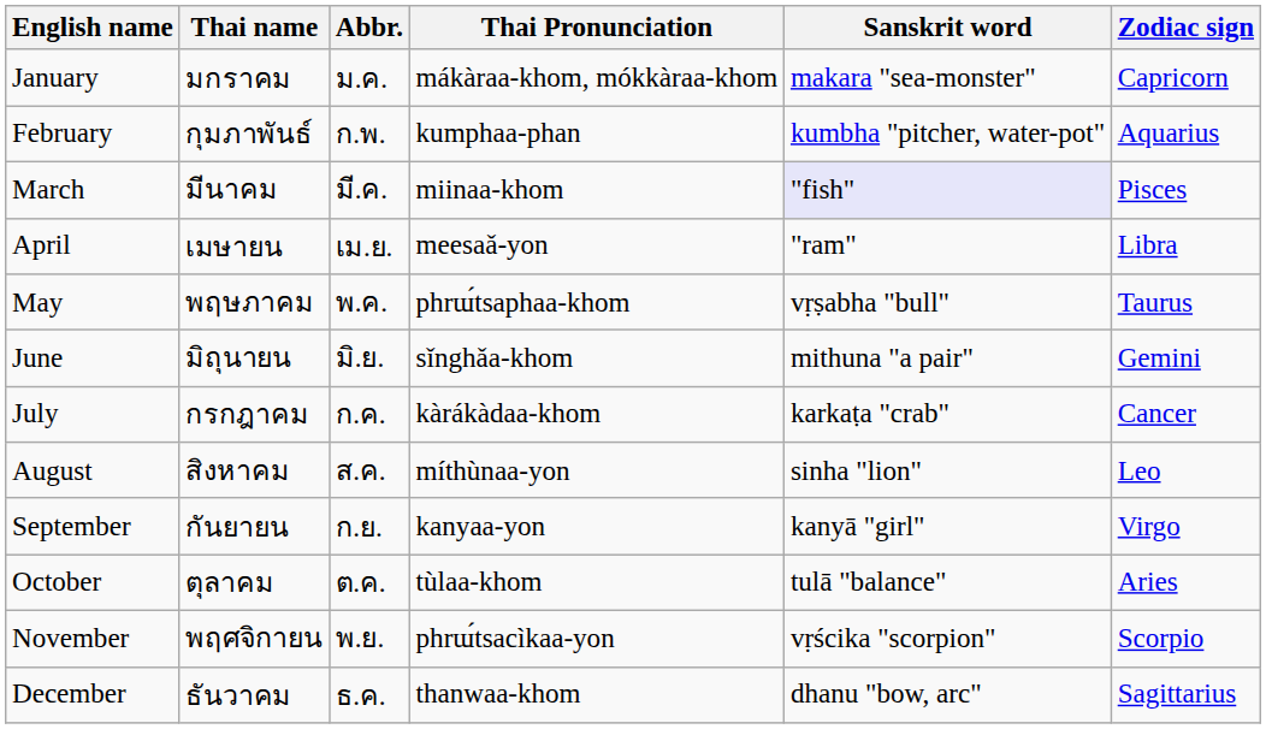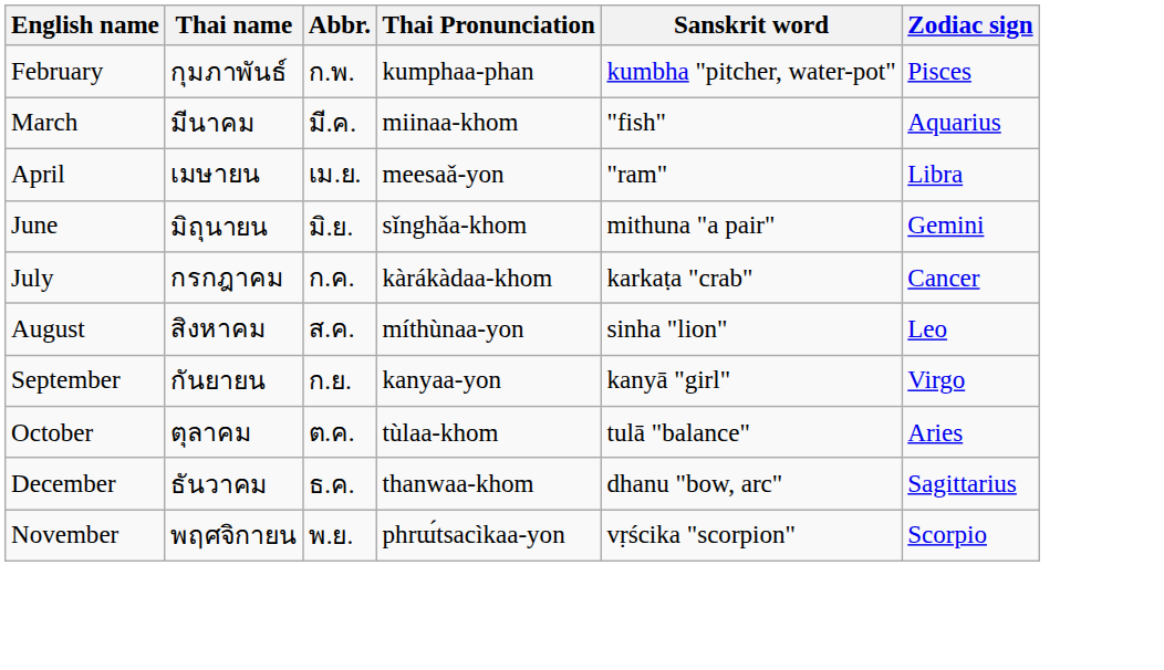 <table class="wikitable">
 <tr>
 <th>English name</th>
 <th>Thai name</th>
 <th>Abbr.</th>
 <th>Thai Pronunciation</th>
 <th>Sanskrit word</th>
 <th><a href='#'>Zodiac sign</a></th>
 </tr>
 <tr>
-<td>January</td>
-<td>มกราคม</td>
-<td>ม.ค.</td>
-<td>mákàraa-khom, mókkàraa-khom</td>
-<td><a href='#'>makara</a> "sea-monster"</td>
-<td><a href='#'>Capricorn</a></td>
-</tr>
-<tr>
 <td>February</td>
 <td>กุมภาพันธ์</td>
 <td>ก.พ.</td>
 <td>kumphaa-phan</td>
 <td><a href='#'>kumbha</a> "pitcher, water-pot"</td>
-<td><a href='#'>Aquarius</a></td>
+<td><a href='#'>Pisces</a></td>
 </tr>
 <tr>
 <td>March</td>
 <td>มีนาคม</td>
 <td>มี.ค.</td>
 <td>miinaa-khom</td>
-<td style="background: lavender;"> "fish"</td>
-<td><a href='#'>Pisces</a></td>
+<td> "fish"</td>
+<td><a href='#'>Aquarius</a></td>
 </tr>
 <tr>
 <td>April</td>
 <td>เมษายน</td>
 <td>เม.ย.</td>
 <td>meesaǎ-yon</td>
 <td> "ram"</td>
 <td><a href='#'>Libra</a></td>
-</tr>
-<tr>
-<td>May</td>
-<td>พฤษภาคม</td>
-<td>พ.ค.</td>
-<td>phrɯ́tsaphaa-khom</td>
-<td>vṛṣabha "bull"</td>
-<td><a href='#'>Taurus</a></td>
 </tr>
 <tr>
 <td>June</td>
 <td>มิถุนายน</td>
 <td>มิ.ย.</td>
 <td>sǐnghǎa-khom</td>
 <td>mithuna "a pair"</td>
 <td><a href='#'>Gemini</a></td>
 </tr>
 <tr>
 <td>July</td>
 <td>กรกฎาคม</td>
 <td>ก.ค.</td>
 <td>kàrákàdaa-khom</td>
 <td>karkaṭa "crab"</td>
 <td><a href='#'>Cancer</a></td>
 </tr>
 <tr>
 <td>August</td>
 <td>สิงหาคม</td>
 <td>ส.ค.</td>
 <td>míthùnaa-yon</td>
 <td>sinha "lion"</td>
 <td><a href='#'>Leo</a></td>
 </tr>
 <tr>
 <td>September</td>
 <td>กันยายน</td>
 <td>ก.ย.</td>
 <td>kanyaa-yon</td>
 <td>kanyā "girl"</td>
 <td><a href='#'>Virgo</a></td>
 </tr>
 <tr>
 <td>October</td>
 <td>ตุลาคม</td>
 <td>ต.ค.</td>
 <td>tùlaa-khom</td>
 <td>tulā "balance"</td>
 <td><a href='#'>Aries</a></td>
 </tr>
 <tr>
+<td>December</td>
+<td>ธันวาคม</td>
+<td>ธ.ค.</td>
+<td>thanwaa-khom</td>
+<td>dhanu "bow, arc"</td>
+<td><a href='#'>Sagittarius</a></td>
+</tr>
+<tr>
 <td>November</td>
 <td>พฤศจิกายน</td>
 <td>พ.ย.</td>
 <td>phrɯ́tsacìkaa-yon</td>
 <td>vṛścika "scorpion"</td>
 <td><a href='#'>Scorpio</a></td>
 </tr>
-<tr>
-<td>December</td>
-<td>ธันวาคม</td>
-<td>ธ.ค.</td>
-<td>thanwaa-khom</td>
-<td>dhanu "bow, arc"</td>
-<td><a href='#'>Sagittarius</a></td>
-</tr>
 </table>
